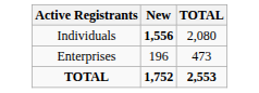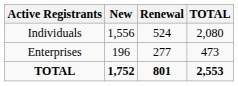 <table class="wikitable" style="text-align: center;margin-left: auto; margin-right: auto; border: none;">
 <tr>
 <th><strong>Active Registrants</strong></th>
 <th><strong>New</strong></th>
+<th><strong>Renewal</strong></th>
 <th><strong>TOTAL</strong></th>
 </tr>
 <tr>
 <td>Individuals</td>
-<td><strong>1,556</strong></td>
+<td>1,556</td>
+<td>524</td>
 <td>2,080</td>
 </tr>
 <tr>
 <td>Enterprises</td>
 <td>196</td>
+<td>277</td>
 <td>473</td>
 </tr>
 <tr>
 <td><strong>TOTAL</strong></td>
 <td><strong>1,752</strong></td>
+<td><strong>801</strong></td>
 <td><strong>2,553</strong></td>
 </tr>
 </table>
